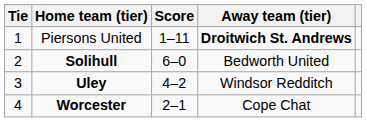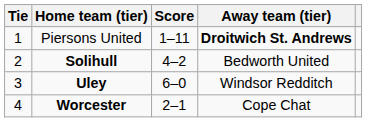 <table class="wikitable" style="text-align:center; font-size:85%">
 <tr>
 <th>Tie</th>
 <th>Home team (tier)</th>
 <th>Score</th>
 <th>Away team (tier)</th>
 <th></th>
 </tr>
 <tr>
 <td align="center">1</td>
 <td>Piersons United</td>
 <td align="center">1–11</td>
 <td><strong>Droitwich St. Andrews</strong></td>
 <td></td>
 </tr>
 <tr>
 <td align="center">2</td>
 <td><strong>Solihull</strong></td>
-<td align="center">6–0</td>
+<td align="center">4–2</td>
 <td>Bedworth United</td>
 <td></td>
 </tr>
 <tr>
 <td align="center">3</td>
 <td><strong>Uley</strong></td>
-<td align="center">4–2</td>
+<td align="center">6–0</td>
 <td>Windsor Redditch</td>
 <td></td>
 </tr>
 <tr>
 <td align="center">4</td>
 <td><strong>Worcester</strong></td>
 <td align="center">2–1</td>
 <td>Cope Chat</td>
 <td></td>
 </tr>
 </table>
